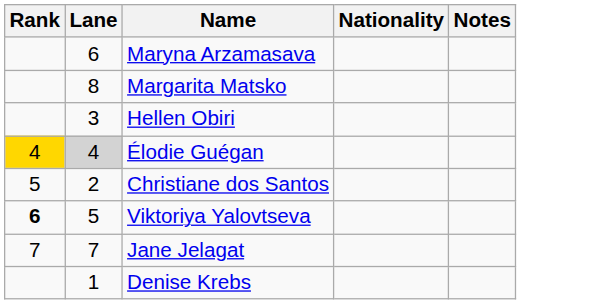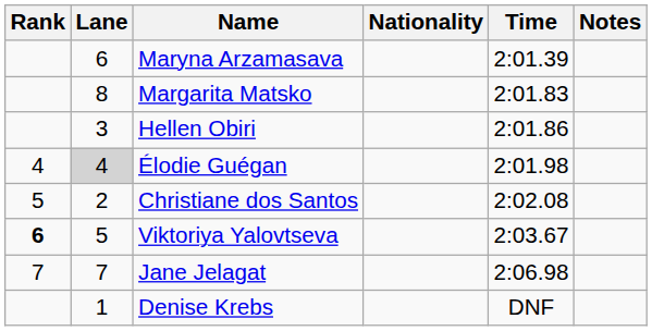 <table class="wikitable sortable" style="text-align:center">
 <tr>
 <th>Rank</th>
 <th>Lane</th>
 <th>Name</th>
 <th>Nationality</th>
+<th>Time</th>
 <th>Notes</th>
 </tr>
 <tr>
 <td></td>
 <td>6</td>
 <td align=left><a href='#'>Maryna Arzamasava</a></td>
 <td align=left></td>
+<td>2:01.39</td>
 <td></td>
 </tr>
 <tr>
 <td></td>
 <td>8</td>
 <td align=left><a href='#'>Margarita Matsko</a></td>
 <td align=left></td>
+<td>2:01.83</td>
 <td></td>
 </tr>
 <tr>
 <td></td>
 <td>3</td>
 <td align=left><a href='#'>Hellen Obiri</a></td>
 <td align=left></td>
+<td>2:01.86</td>
 <td></td>
 </tr>
 <tr>
-<td style="background: gold;">4</td>
+<td>4</td>
 <td style="background: lightgrey;">4</td>
 <td align=left><a href='#'>Élodie Guégan</a></td>
 <td align=left></td>
+<td>2:01.98</td>
 <td></td>
 </tr>
 <tr>
 <td>5</td>
 <td>2</td>
 <td align=left><a href='#'>Christiane dos Santos</a></td>
 <td align=left></td>
+<td>2:02.08</td>
 <td></td>
 </tr>
 <tr>
 <td><strong>6</strong></td>
 <td>5</td>
 <td align=left><a href='#'>Viktoriya Yalovtseva</a></td>
 <td align=left></td>
+<td>2:03.67</td>
 <td></td>
 </tr>
 <tr>
 <td>7</td>
 <td>7</td>
 <td align=left><a href='#'>Jane Jelagat</a></td>
 <td align=left></td>
+<td>2:06.98</td>
 <td></td>
 </tr>
 <tr>
 <td></td>
 <td>1</td>
 <td align=left><a href='#'>Denise Krebs</a></td>
 <td align=left></td>
+<td>DNF</td>
 <td></td>
 </tr>
 </table>
